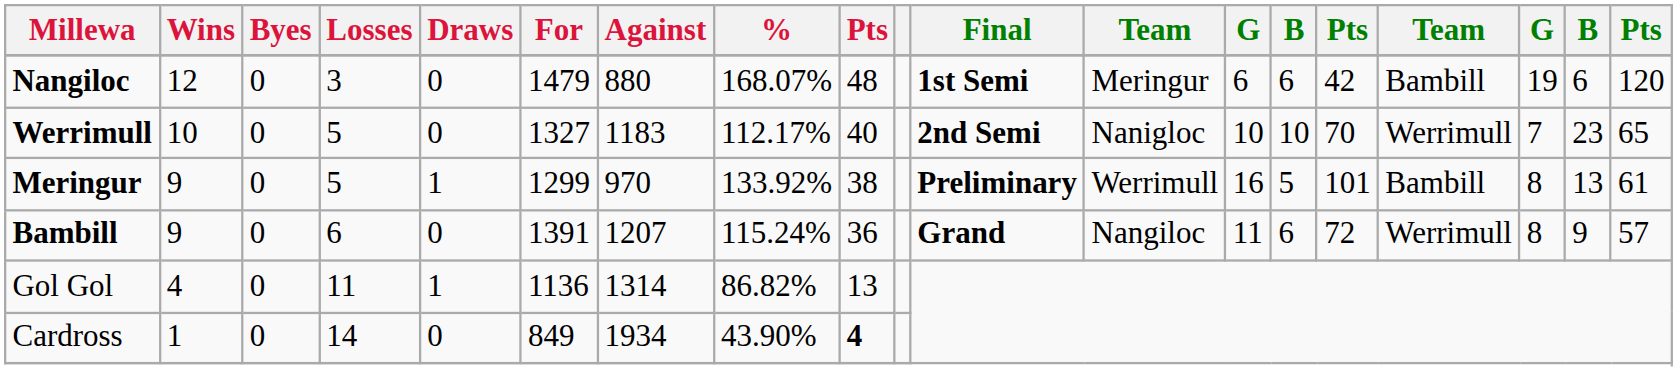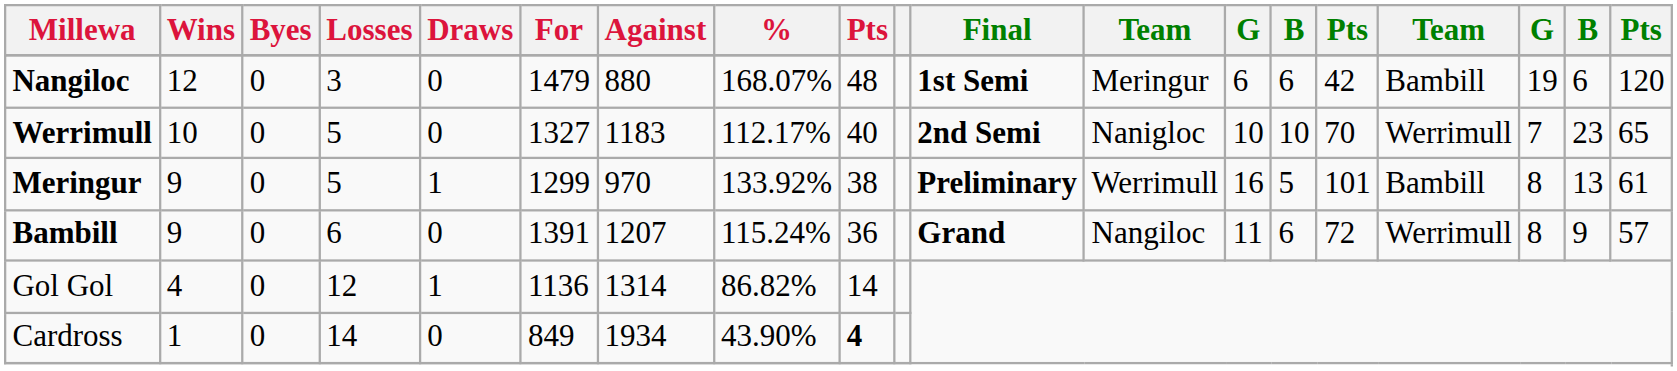 <table style="font-size: 85%; text-align: left;" class="wikitable">
 <tr>
 <th style="color:crimson">Millewa</th>
 <th style="color:crimson">Wins</th>
 <th style="color:crimson">Byes</th>
 <th style="color:crimson">Losses</th>
 <th style="color:crimson">Draws</th>
 <th style="color:crimson">For</th>
 <th style="color:crimson">Against</th>
 <th style="color:crimson">%</th>
 <th style="color:crimson">Pts</th>
 <th></th>
 <th style="color:green">Final</th>
 <th style="color:green">Team</th>
 <th style="color:green">G</th>
 <th style="color:green">B</th>
 <th style="color:green">Pts</th>
 <th style="color:green">Team</th>
 <th style="color:green">G</th>
 <th style="color:green">B</th>
 <th style="color:green">Pts</th>
 </tr>
 <tr>
 </tr>
 <tr>
 </tr>
 <tr>
 <td><strong>Nangiloc</strong></td>
 <td>12</td>
 <td>0</td>
 <td>3</td>
 <td>0</td>
 <td>1479</td>
 <td>880</td>
 <td>168.07%</td>
 <td>48</td>
 <td></td>
 <td><strong>1st Semi</strong></td>
 <td>Meringur</td>
 <td>6</td>
 <td>6</td>
 <td>42</td>
 <td>Bambill</td>
 <td>19</td>
 <td>6</td>
 <td>120</td>
 </tr>
 <tr>
 <td><strong>Werrimull</strong></td>
 <td>10</td>
 <td>0</td>
 <td>5</td>
 <td>0</td>
 <td>1327</td>
 <td>1183</td>
 <td>112.17%</td>
 <td>40</td>
 <td></td>
 <td><strong>2nd Semi</strong></td>
 <td>Nanigloc</td>
 <td>10</td>
 <td>10</td>
 <td>70</td>
 <td>Werrimull</td>
 <td>7</td>
 <td>23</td>
 <td>65</td>
 </tr>
 <tr>
 <td><strong>Meringur</strong></td>
 <td>9</td>
 <td>0</td>
 <td>5</td>
 <td>1</td>
 <td>1299</td>
 <td>970</td>
 <td>133.92%</td>
 <td>38</td>
 <td></td>
 <td><strong>Preliminary</strong></td>
 <td>Werrimull</td>
 <td>16</td>
 <td>5</td>
 <td>101</td>
 <td>Bambill</td>
 <td>8</td>
 <td>13</td>
 <td>61</td>
 </tr>
 <tr>
 <td><strong>Bambill</strong></td>
 <td>9</td>
 <td>0</td>
 <td>6</td>
 <td>0</td>
 <td>1391</td>
 <td>1207</td>
 <td>115.24%</td>
 <td>36</td>
 <td></td>
 <td><strong>Grand</strong></td>
 <td>Nangiloc</td>
 <td>11</td>
 <td>6</td>
 <td>72</td>
 <td>Werrimull</td>
 <td>8</td>
 <td>9</td>
 <td>57</td>
 </tr>
 <tr>
 <td>Gol Gol</td>
 <td>4</td>
 <td>0</td>
-<td>11</td>
+<td>12</td>
 <td>1</td>
 <td>1136</td>
 <td>1314</td>
 <td>86.82%</td>
-<td>13</td>
+<td>14</td>
 <td></td>
 </tr>
 <tr>
 <td>Cardross</td>
 <td>1</td>
 <td>0</td>
 <td>14</td>
 <td>0</td>
 <td>849</td>
 <td>1934</td>
 <td>43.90%</td>
 <td><strong>4</strong></td>
 <td></td>
 </tr>
 <tr>
 </tr>
 </table>
